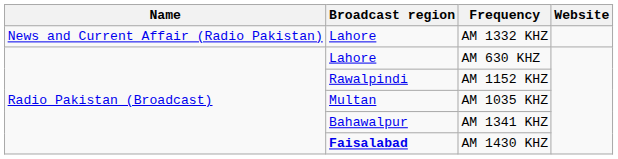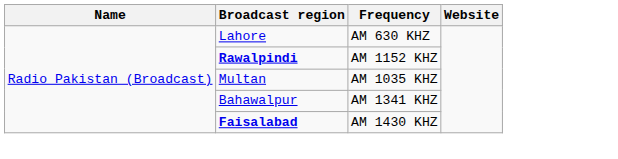 <table class="wikitable">
 <tr>
 <th>Name</th>
 <th>Broadcast region</th>
 <th>Frequency</th>
 <th>Website</th>
 </tr>
 <tr>
-<td><a href='#'>News and Current Affair (Radio Pakistan)</a></td>
-<td><a href='#'>Lahore</a></td>
-<td>AM 1332 KHZ</td>
-<td></td>
-</tr>
-<tr>
 <td rowspan="5"><a href='#'>Radio Pakistan (Broadcast)</a></td>
 <td><a href='#'>Lahore</a></td>
 <td>AM 630 KHZ</td>
 <td rowspan="5"></td>
 </tr>
 <tr>
-<td><a href='#'>Rawalpindi</a></td>
+<td><strong><a href='#'>Rawalpindi</a></strong></td>
 <td>AM 1152 KHZ</td>
 </tr>
 <tr>
 <td><a href='#'>Multan</a></td>
 <td>AM 1035 KHZ</td>
 </tr>
 <tr>
 <td><a href='#'>Bahawalpur</a></td>
 <td>AM 1341 KHZ</td>
 </tr>
 <tr>
 <td><strong><a href='#'>Faisalabad</a></strong></td>
 <td>AM 1430 KHZ</td>
 </tr>
 </table>
